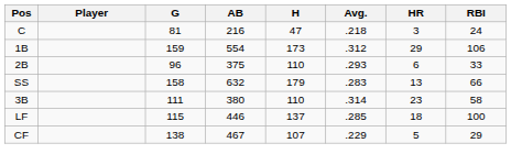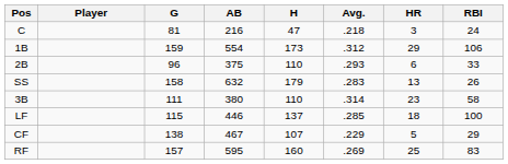 <table class="wikitable sortable">
 <tr>
 <th bgcolor="#DDDDFF" width="5%">Pos</th>
 <th bgcolor="#DDDDFF" width="16%">Player</th>
 <th bgcolor="#DDDDFF" width="9%">G</th>
 <th bgcolor="#DDDDFF" width="9%">AB</th>
 <th bgcolor="#DDDDFF" width="9%">H</th>
 <th bgcolor="#DDDDFF" width="9%">Avg.</th>
 <th bgcolor="#DDDDFF" width="9%">HR</th>
 <th bgcolor="#DDDDFF" width="9%">RBI</th>
 </tr>
 <tr align="center">
 <td>C</td>
 <td></td>
 <td>81</td>
 <td>216</td>
 <td>47</td>
 <td>.218</td>
 <td>3</td>
 <td>24</td>
 </tr>
 <tr align="center">
 <td>1B</td>
 <td></td>
 <td>159</td>
 <td>554</td>
 <td>173</td>
 <td>.312</td>
 <td>29</td>
 <td>106</td>
 </tr>
 <tr align="center">
 <td>2B</td>
 <td></td>
 <td>96</td>
 <td>375</td>
 <td>110</td>
 <td>.293</td>
 <td>6</td>
 <td>33</td>
 </tr>
 <tr align="center">
 <td>SS</td>
 <td></td>
 <td>158</td>
 <td>632</td>
 <td>179</td>
 <td>.283</td>
 <td>13</td>
-<td>66</td>
+<td>26</td>
 </tr>
 <tr align="center">
 <td>3B</td>
 <td></td>
 <td>111</td>
 <td>380</td>
 <td>110</td>
 <td>.314</td>
 <td>23</td>
 <td>58</td>
 </tr>
 <tr align="center">
 <td>LF</td>
 <td></td>
 <td>115</td>
 <td>446</td>
 <td>137</td>
 <td>.285</td>
 <td>18</td>
 <td>100</td>
 </tr>
 <tr align="center">
 <td>CF</td>
 <td></td>
 <td>138</td>
 <td>467</td>
 <td>107</td>
 <td>.229</td>
 <td>5</td>
 <td>29</td>
 </tr>
+<tr align="center">
+<td>RF</td>
+<td></td>
+<td>157</td>
+<td>595</td>
+<td>160</td>
+<td>.269</td>
+<td>25</td>
+<td>83</td>
+</tr>
 </table>
